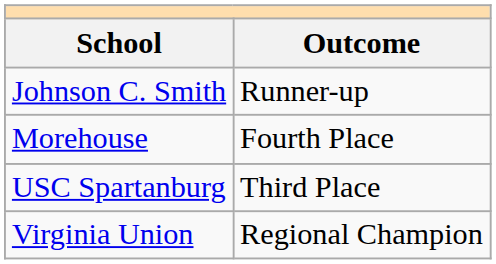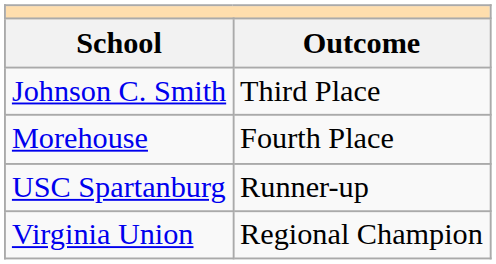 <table class="wikitable" style="float:left; margin-right:1em;">
 <tr>
 <th colspan="3" style="background:#ffdead;"></th>
 </tr>
 <tr>
 <th>School</th>
 <th>Outcome</th>
 </tr>
 <tr>
 <td><a href='#'>Johnson C. Smith</a></td>
-<td>Runner-up</td>
+<td>Third Place</td>
 </tr>
 <tr>
 <td><a href='#'>Morehouse</a></td>
 <td>Fourth Place</td>
 </tr>
 <tr>
 <td><a href='#'>USC Spartanburg</a></td>
-<td>Third Place</td>
+<td>Runner-up</td>
 </tr>
 <tr>
 <td><a href='#'>Virginia Union</a></td>
 <td>Regional Champion</td>
 </tr>
 </table>
